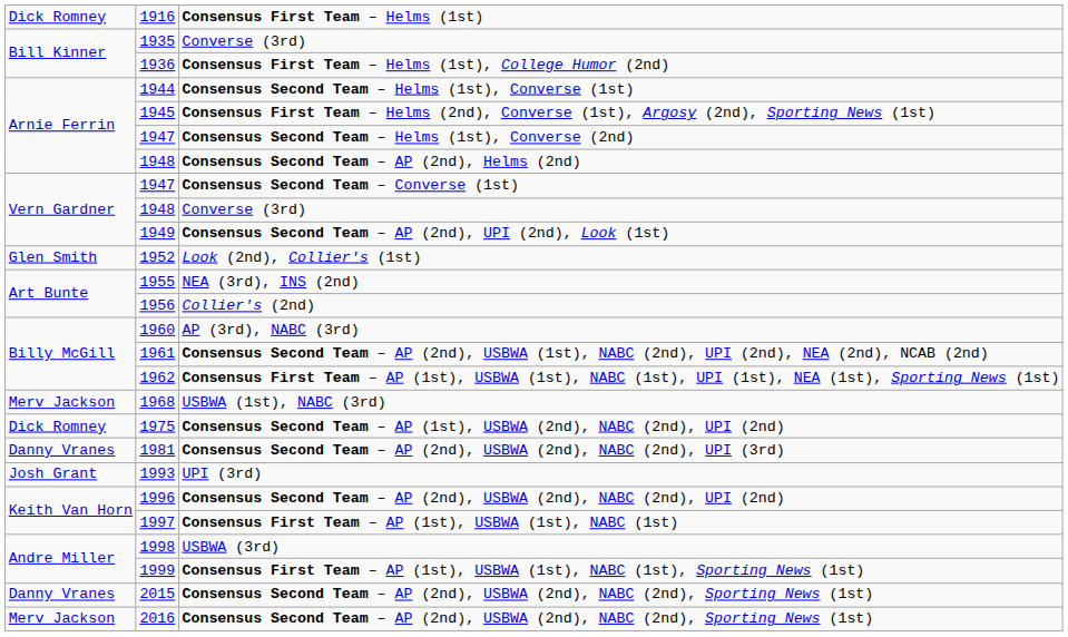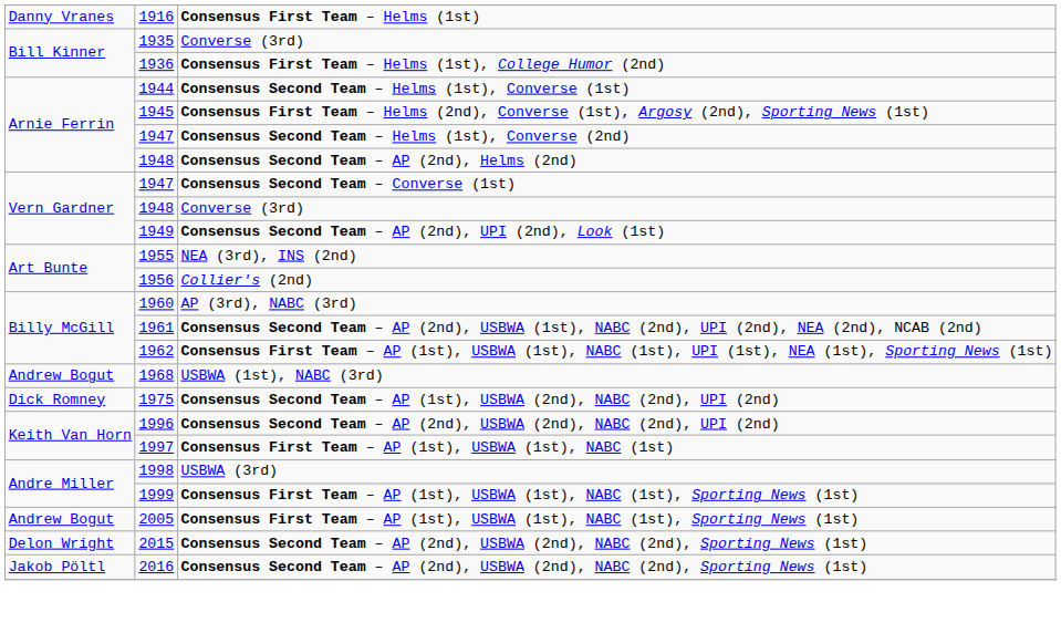 <table class="wikitable">
 <tr>
 </tr>
 <tr>
-<td><a href='#'>Dick Romney</a></td>
+<td><a href='#'>Danny Vranes</a></td>
 <td><a href='#'>1916</a></td>
 <td><strong>Consensus First Team</strong> – <a href='#'>Helms</a> (1st)</td>
 </tr>
 <tr>
 <td rowspan=2><a href='#'>Bill Kinner</a></td>
 <td><a href='#'>1935</a></td>
 <td><a href='#'>Converse</a> (3rd)</td>
 </tr>
 <tr>
 <td><a href='#'>1936</a></td>
 <td><strong>Consensus First Team</strong> – <a href='#'>Helms</a> (1st), <em><a href='#'>College Humor</a></em> (2nd)</td>
 </tr>
 <tr>
 <td rowspan=4><a href='#'>Arnie Ferrin</a></td>
 <td><a href='#'>1944</a></td>
 <td><strong>Consensus Second Team</strong> – <a href='#'>Helms</a> (1st), <a href='#'>Converse</a> (1st)</td>
 </tr>
 <tr>
 <td><a href='#'>1945</a></td>
 <td><strong>Consensus First Team</strong> – <a href='#'>Helms</a> (2nd), <a href='#'>Converse</a> (1st), <em><a href='#'>Argosy</a></em> (2nd), <em><a href='#'>Sporting News</a></em> (1st)</td>
 </tr>
 <tr>
 <td><a href='#'>1947</a></td>
 <td><strong>Consensus Second Team</strong> – <a href='#'>Helms</a> (1st), <a href='#'>Converse</a> (2nd)</td>
 </tr>
 <tr>
 <td><a href='#'>1948</a></td>
 <td><strong>Consensus Second Team</strong> – <a href='#'>AP</a> (2nd), <a href='#'>Helms</a> (2nd)</td>
 </tr>
 <tr>
 <td rowspan=3><a href='#'>Vern Gardner</a></td>
 <td><a href='#'>1947</a></td>
 <td><strong>Consensus Second Team</strong> – <a href='#'>Converse</a> (1st)</td>
 </tr>
 <tr>
 <td><a href='#'>1948</a></td>
 <td><a href='#'>Converse</a> (3rd)</td>
 </tr>
 <tr>
 <td><a href='#'>1949</a></td>
 <td><strong>Consensus Second Team</strong> – <a href='#'>AP</a> (2nd), <a href='#'>UPI</a> (2nd), <em><a href='#'>Look</a></em> (1st)</td>
 </tr>
 <tr>
-<td><a href='#'>Glen Smith</a></td>
-<td><a href='#'>1952</a></td>
-<td><em><a href='#'>Look</a></em> (2nd), <em><a href='#'>Collier's</a></em> (1st)</td>
-</tr>
-<tr>
 <td rowspan=2><a href='#'>Art Bunte</a></td>
 <td><a href='#'>1955</a></td>
 <td><a href='#'>NEA</a> (3rd), <a href='#'>INS</a> (2nd)</td>
 </tr>
 <tr>
 <td><a href='#'>1956</a></td>
 <td><em><a href='#'>Collier's</a></em> (2nd)</td>
 </tr>
 <tr>
 <td rowspan=3><a href='#'>Billy McGill</a></td>
 <td><a href='#'>1960</a></td>
 <td><a href='#'>AP</a> (3rd), <a href='#'>NABC</a> (3rd)</td>
 </tr>
 <tr>
 <td><a href='#'>1961</a></td>
 <td><strong>Consensus Second Team</strong> – <a href='#'>AP</a> (2nd), <a href='#'>USBWA</a> (1st), <a href='#'>NABC</a> (2nd), <a href='#'>UPI</a> (2nd), <a href='#'>NEA</a> (2nd), NCAB (2nd)</td>
 </tr>
 <tr>
 <td><a href='#'>1962</a></td>
 <td><strong>Consensus First Team</strong> – <a href='#'>AP</a> (1st), <a href='#'>USBWA</a> (1st), <a href='#'>NABC</a> (1st), <a href='#'>UPI</a> (1st), <a href='#'>NEA</a> (1st), <em><a href='#'>Sporting News</a></em> (1st)</td>
 </tr>
 <tr>
-<td><a href='#'>Merv Jackson</a></td>
+<td><a href='#'>Andrew Bogut</a></td>
 <td><a href='#'>1968</a></td>
 <td><a href='#'>USBWA</a> (1st), <a href='#'>NABC</a> (3rd)</td>
 </tr>
 <tr>
 <td><a href='#'>Dick Romney</a></td>
 <td><a href='#'>1975</a></td>
 <td><strong>Consensus Second Team</strong> – <a href='#'>AP</a> (1st), <a href='#'>USBWA</a> (2nd), <a href='#'>NABC</a> (2nd), <a href='#'>UPI</a> (2nd)</td>
-</tr>
-<tr>
-<td><a href='#'>Danny Vranes</a></td>
-<td><a href='#'>1981</a></td>
-<td><strong>Consensus Second Team</strong> – <a href='#'>AP</a> (2nd), <a href='#'>USBWA</a> (2nd), <a href='#'>NABC</a> (2nd), <a href='#'>UPI</a> (3rd)</td>
-</tr>
-<tr>
-<td><a href='#'>Josh Grant</a></td>
-<td><a href='#'>1993</a></td>
-<td><a href='#'>UPI</a> (3rd)</td>
 </tr>
 <tr>
 <td rowspan=2><a href='#'>Keith Van Horn</a></td>
 <td><a href='#'>1996</a></td>
 <td><strong>Consensus Second Team</strong> – <a href='#'>AP</a> (2nd), <a href='#'>USBWA</a> (2nd), <a href='#'>NABC</a> (2nd), <a href='#'>UPI</a> (2nd)</td>
 </tr>
 <tr>
 <td><a href='#'>1997</a></td>
 <td><strong>Consensus First Team</strong> – <a href='#'>AP</a> (1st), <a href='#'>USBWA</a> (1st), <a href='#'>NABC</a> (1st)</td>
 </tr>
 <tr>
 <td rowspan=2><a href='#'>Andre Miller</a></td>
 <td><a href='#'>1998</a></td>
 <td><a href='#'>USBWA</a> (3rd)</td>
 </tr>
 <tr>
 <td><a href='#'>1999</a></td>
 <td><strong>Consensus First Team</strong> – <a href='#'>AP</a> (1st), <a href='#'>USBWA</a> (1st), <a href='#'>NABC</a> (1st), <em><a href='#'>Sporting News</a></em> (1st)</td>
 </tr>
 <tr>
-<td><a href='#'>Danny Vranes</a></td>
+<td><a href='#'>Andrew Bogut</a></td>
+<td><a href='#'>2005</a></td>
+<td><strong>Consensus First Team</strong> – <a href='#'>AP</a> (1st), <a href='#'>USBWA</a> (1st), <a href='#'>NABC</a> (1st), <em><a href='#'>Sporting News</a></em> (1st)</td>
+</tr>
+<tr>
+<td><a href='#'>Delon Wright</a></td>
 <td><a href='#'>2015</a></td>
 <td><strong>Consensus Second Team</strong> – <a href='#'>AP</a> (2nd), <a href='#'>USBWA</a> (2nd), <a href='#'>NABC</a> (2nd), <em><a href='#'>Sporting News</a></em> (1st)</td>
 </tr>
 <tr>
-<td><a href='#'>Merv Jackson</a></td>
+<td><a href='#'>Jakob Pöltl</a></td>
 <td><a href='#'>2016</a></td>
 <td><strong>Consensus Second Team</strong> – <a href='#'>AP</a> (2nd), <a href='#'>USBWA</a> (2nd), <a href='#'>NABC</a> (2nd), <em><a href='#'>Sporting News</a></em> (1st)</td>
 </tr>
 <tr>
 </tr>
 </table>
